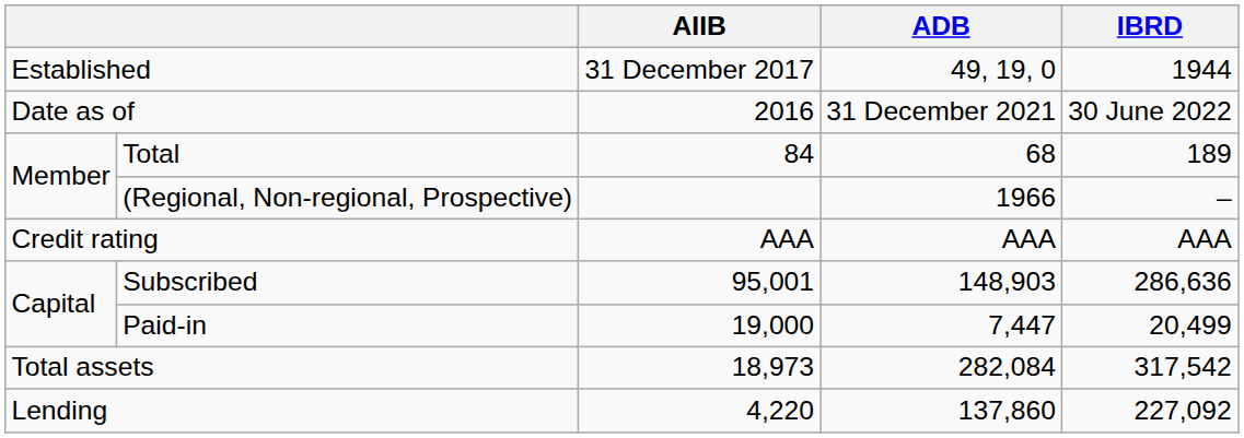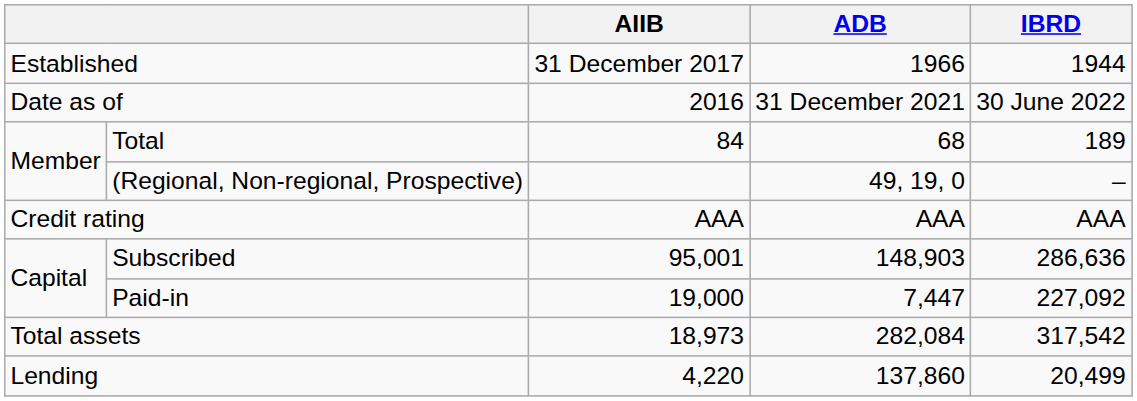 <table class="wikitable" style="text-align:right">
 <tr>
 <th colspan="2"></th>
 <th>AIIB</th>
 <th><a href='#'>ADB</a></th>
 <th><a href='#'>IBRD</a></th>
 </tr>
 <tr>
 <td style="text-align:left" colspan="2">Established</td>
 <td>31 December 2017</td>
-<td>49, 19, 0</td>
+<td>1966</td>
 <td>1944</td>
 </tr>
 <tr>
 <td style="text-align:left" colspan="2">Date as of</td>
 <td>2016</td>
 <td>31 December 2021</td>
 <td>30 June 2022</td>
 </tr>
 <tr>
 <td style="text-align:left" rowspan="2">Member</td>
 <td style="text-align:left">Total</td>
 <td>84</td>
 <td>68</td>
 <td>189</td>
 </tr>
 <tr>
 <td style="text-align:left">(Regional, Non-regional, Prospective)</td>
 <td></td>
-<td>1966</td>
+<td>49, 19, 0</td>
 <td>–</td>
 </tr>
 <tr>
 <td style="text-align:left" colspan="2">Credit rating</td>
 <td>AAA</td>
 <td>AAA</td>
 <td>AAA</td>
 </tr>
 <tr>
 <td style="text-align:left" rowspan="2">Capital</td>
 <td style="text-align:left">Subscribed</td>
 <td>95,001</td>
 <td>148,903</td>
 <td>286,636</td>
 </tr>
 <tr>
 <td style="text-align:left">Paid-in</td>
 <td>19,000</td>
 <td>7,447</td>
-<td>20,499</td>
+<td>227,092</td>
 </tr>
 <tr |>
 <td style="text-align:left" colspan="2">Total assets</td>
 <td>18,973</td>
 <td>282,084</td>
 <td>317,542</td>
 </tr>
 <tr>
 <td style="text-align:left" colspan="2">Lending</td>
 <td>4,220</td>
 <td>137,860</td>
-<td>227,092</td>
+<td>20,499</td>
 </tr>
 </table>
